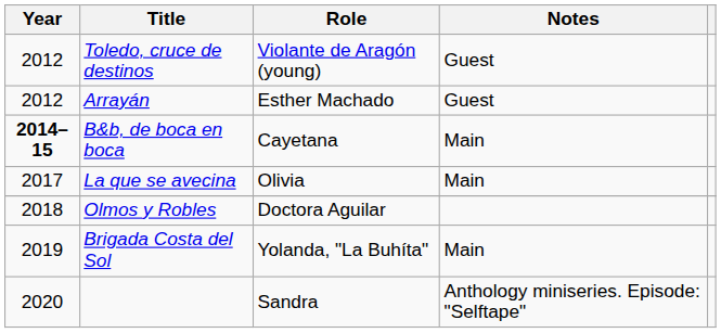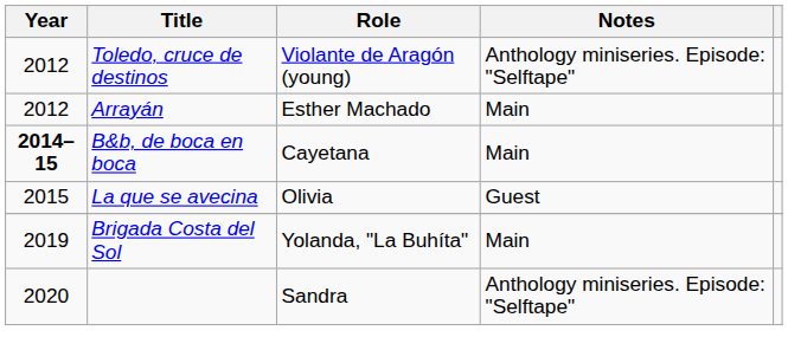 <table class="wikitable sortable">
 <tr>
 <th>Year</th>
 <th>Title</th>
 <th>Role</th>
 <th class="unsortable">Notes</th>
 <th></th>
 </tr>
 <tr>
 <td align = "center">2012</td>
 <td><em><a href='#'>Toledo, cruce de destinos</a></em></td>
 <td><a href='#'>Violante de Aragón</a> (young)</td>
-<td>Guest</td>
+<td>Anthology miniseries. Episode: "Selftape"</td>
 <td align = "center"></td>
 </tr>
 <tr>
 <td align = "center">2012</td>
 <td><em><a href='#'>Arrayán</a></em></td>
 <td>Esther Machado</td>
-<td>Guest</td>
+<td>Main</td>
 <td align = "center"></td>
 </tr>
 <tr>
 <td align = "center"><strong>2014–15</strong></td>
 <td><em><a href='#'>B&b, de boca en boca</a></em></td>
 <td>Cayetana</td>
 <td>Main</td>
 <td align = "center"></td>
 </tr>
 <tr>
-<td align = "center">2017</td>
+<td align = "center">2015</td>
 <td><em><a href='#'>La que se avecina</a></em></td>
 <td>Olivia</td>
-<td>Main</td>
+<td>Guest</td>
 <td align = "center"></td>
 </tr>
 <tr>
-</tr>
-<tr>
-<td align = "center">2018</td>
-<td><em><a href='#'>Olmos y Robles</a></em></td>
-<td>Doctora Aguilar</td>
-<td></td>
-<td align = "center"></td>
 </tr>
 <tr>
 <td align = "center">2019</td>
 <td><em><a href='#'>Brigada Costa del Sol</a></em></td>
 <td>Yolanda, "La Buhíta"</td>
 <td>Main</td>
 <td align = "center"></td>
 </tr>
 <tr>
 <td align = "center">2020</td>
 <td><em></em></td>
 <td>Sandra</td>
 <td>Anthology miniseries. Episode: "Selftape"</td>
 <td align = "center"></td>
 </tr>
 </table>
